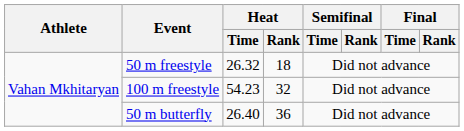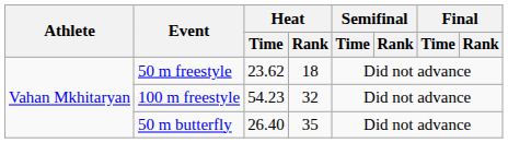 <table class=wikitable style="font-size:90%">
 <tr>
 <th rowspan=2>Athlete</th>
 <th rowspan=2>Event</th>
 <th colspan="2">Heat</th>
 <th colspan="2">Semifinal</th>
 <th colspan="2">Final</th>
 </tr>
 <tr style="font-size:95%">
 <th>Time</th>
 <th>Rank</th>
 <th>Time</th>
 <th>Rank</th>
 <th>Time</th>
 <th>Rank</th>
 </tr>
 <tr align=center>
 <td align=left rowspan=3><a href='#'>Vahan Mkhitaryan</a></td>
 <td align=left><a href='#'>50 m freestyle</a></td>
-<td>26.32</td>
+<td>23.62</td>
 <td>18</td>
 <td colspan=4>Did not advance</td>
 </tr>
 <tr align=center>
 <td align=left><a href='#'>100 m freestyle</a></td>
 <td>54.23</td>
 <td>32</td>
 <td colspan=4>Did not advance</td>
 </tr>
 <tr align=center>
 <td align=left><a href='#'>50 m butterfly</a></td>
 <td>26.40</td>
-<td>36</td>
+<td>35</td>
 <td colspan=4>Did not advance</td>
 </tr>
 </table>
